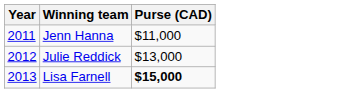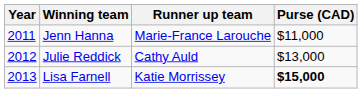 <table class="wikitable">
 <tr>
 <th>Year</th>
 <th>Winning team</th>
+<th>Runner up team</th>
 <th>Purse (CAD)</th>
 </tr>
 <tr>
 <td><a href='#'>2011</a></td>
 <td> <a href='#'>Jenn Hanna</a></td>
+<td> <a href='#'>Marie-France Larouche</a></td>
 <td>$11,000</td>
 </tr>
 <tr>
 <td><a href='#'>2012</a></td>
 <td> <a href='#'>Julie Reddick</a></td>
+<td> <a href='#'>Cathy Auld</a></td>
 <td>$13,000</td>
 </tr>
 <tr>
 <td><a href='#'>2013</a></td>
 <td> <a href='#'>Lisa Farnell</a></td>
+<td> <a href='#'>Katie Morrissey</a></td>
 <td><strong>$15,000</strong></td>
 </tr>
 </table>
